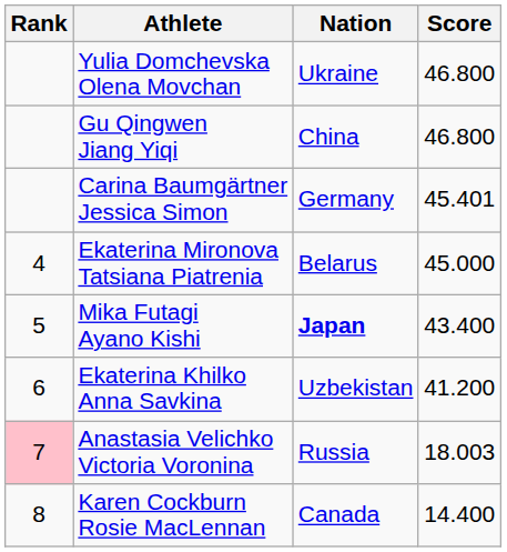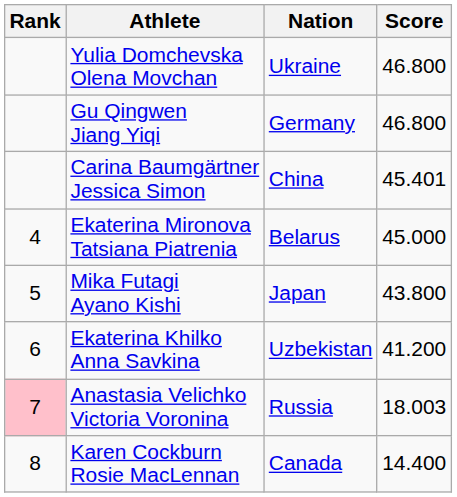 <table class="wikitable sortable" style="text-align:center">
 <tr>
 <th>Rank</th>
 <th>Athlete</th>
 <th>Nation</th>
 <th>Score</th>
 </tr>
 <tr>
 <td></td>
 <td align=left><a href='#'>Yulia Domchevska</a><br><a href='#'>Olena Movchan</a></td>
 <td align=left> <a href='#'>Ukraine</a></td>
 <td>46.800</td>
 </tr>
 <tr>
 <td></td>
 <td align=left><a href='#'>Gu Qingwen</a><br><a href='#'>Jiang Yiqi</a></td>
-<td align=left> <a href='#'>China</a></td>
+<td align=left> <a href='#'>Germany</a></td>
 <td>46.800</td>
 </tr>
 <tr>
 <td></td>
 <td align=left><a href='#'>Carina Baumgärtner</a><br><a href='#'>Jessica Simon</a></td>
-<td align=left> <a href='#'>Germany</a></td>
+<td align=left> <a href='#'>China</a></td>
 <td>45.401</td>
 </tr>
 <tr>
 <td>4</td>
 <td align=left><a href='#'>Ekaterina Mironova</a><br><a href='#'>Tatsiana Piatrenia</a></td>
 <td align=left> <a href='#'>Belarus</a></td>
 <td>45.000</td>
 </tr>
 <tr>
 <td>5</td>
 <td align=left><a href='#'>Mika Futagi</a><br><a href='#'>Ayano Kishi</a></td>
-<td align=left><strong> <a href='#'>Japan</a></strong></td>
-<td>43.400</td>
+<td align=left> <a href='#'>Japan</a></td>
+<td>43.800</td>
 </tr>
 <tr>
 <td>6</td>
 <td align=left><a href='#'>Ekaterina Khilko</a><br><a href='#'>Anna Savkina</a></td>
 <td align=left> <a href='#'>Uzbekistan</a></td>
 <td>41.200</td>
 </tr>
 <tr>
 <td style="background: pink;">7</td>
 <td align=left><a href='#'>Anastasia Velichko</a><br><a href='#'>Victoria Voronina</a></td>
 <td align=left> <a href='#'>Russia</a></td>
 <td>18.003</td>
 </tr>
 <tr>
 <td>8</td>
 <td align=left><a href='#'>Karen Cockburn</a><br><a href='#'>Rosie MacLennan</a></td>
 <td align=left> <a href='#'>Canada</a></td>
 <td>14.400</td>
 </tr>
 </table>
